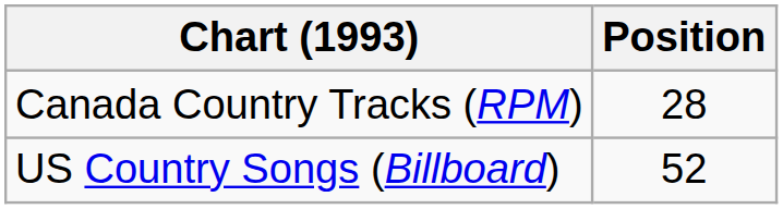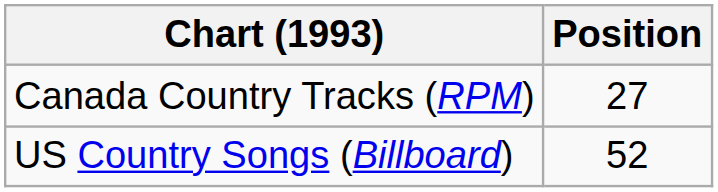 <table class="wikitable sortable">
 <tr>
 <th scope="col">Chart (1993)</th>
 <th scope="col">Position</th>
 </tr>
 <tr>
 <td>Canada Country Tracks (<em><a href='#'>RPM</a></em>)</td>
-<td align="center">28</td>
+<td align="center">27</td>
 </tr>
 <tr>
 <td>US <a href='#'>Country Songs</a> (<em><a href='#'>Billboard</a></em>)</td>
 <td align="center">52</td>
 </tr>
 </table>
